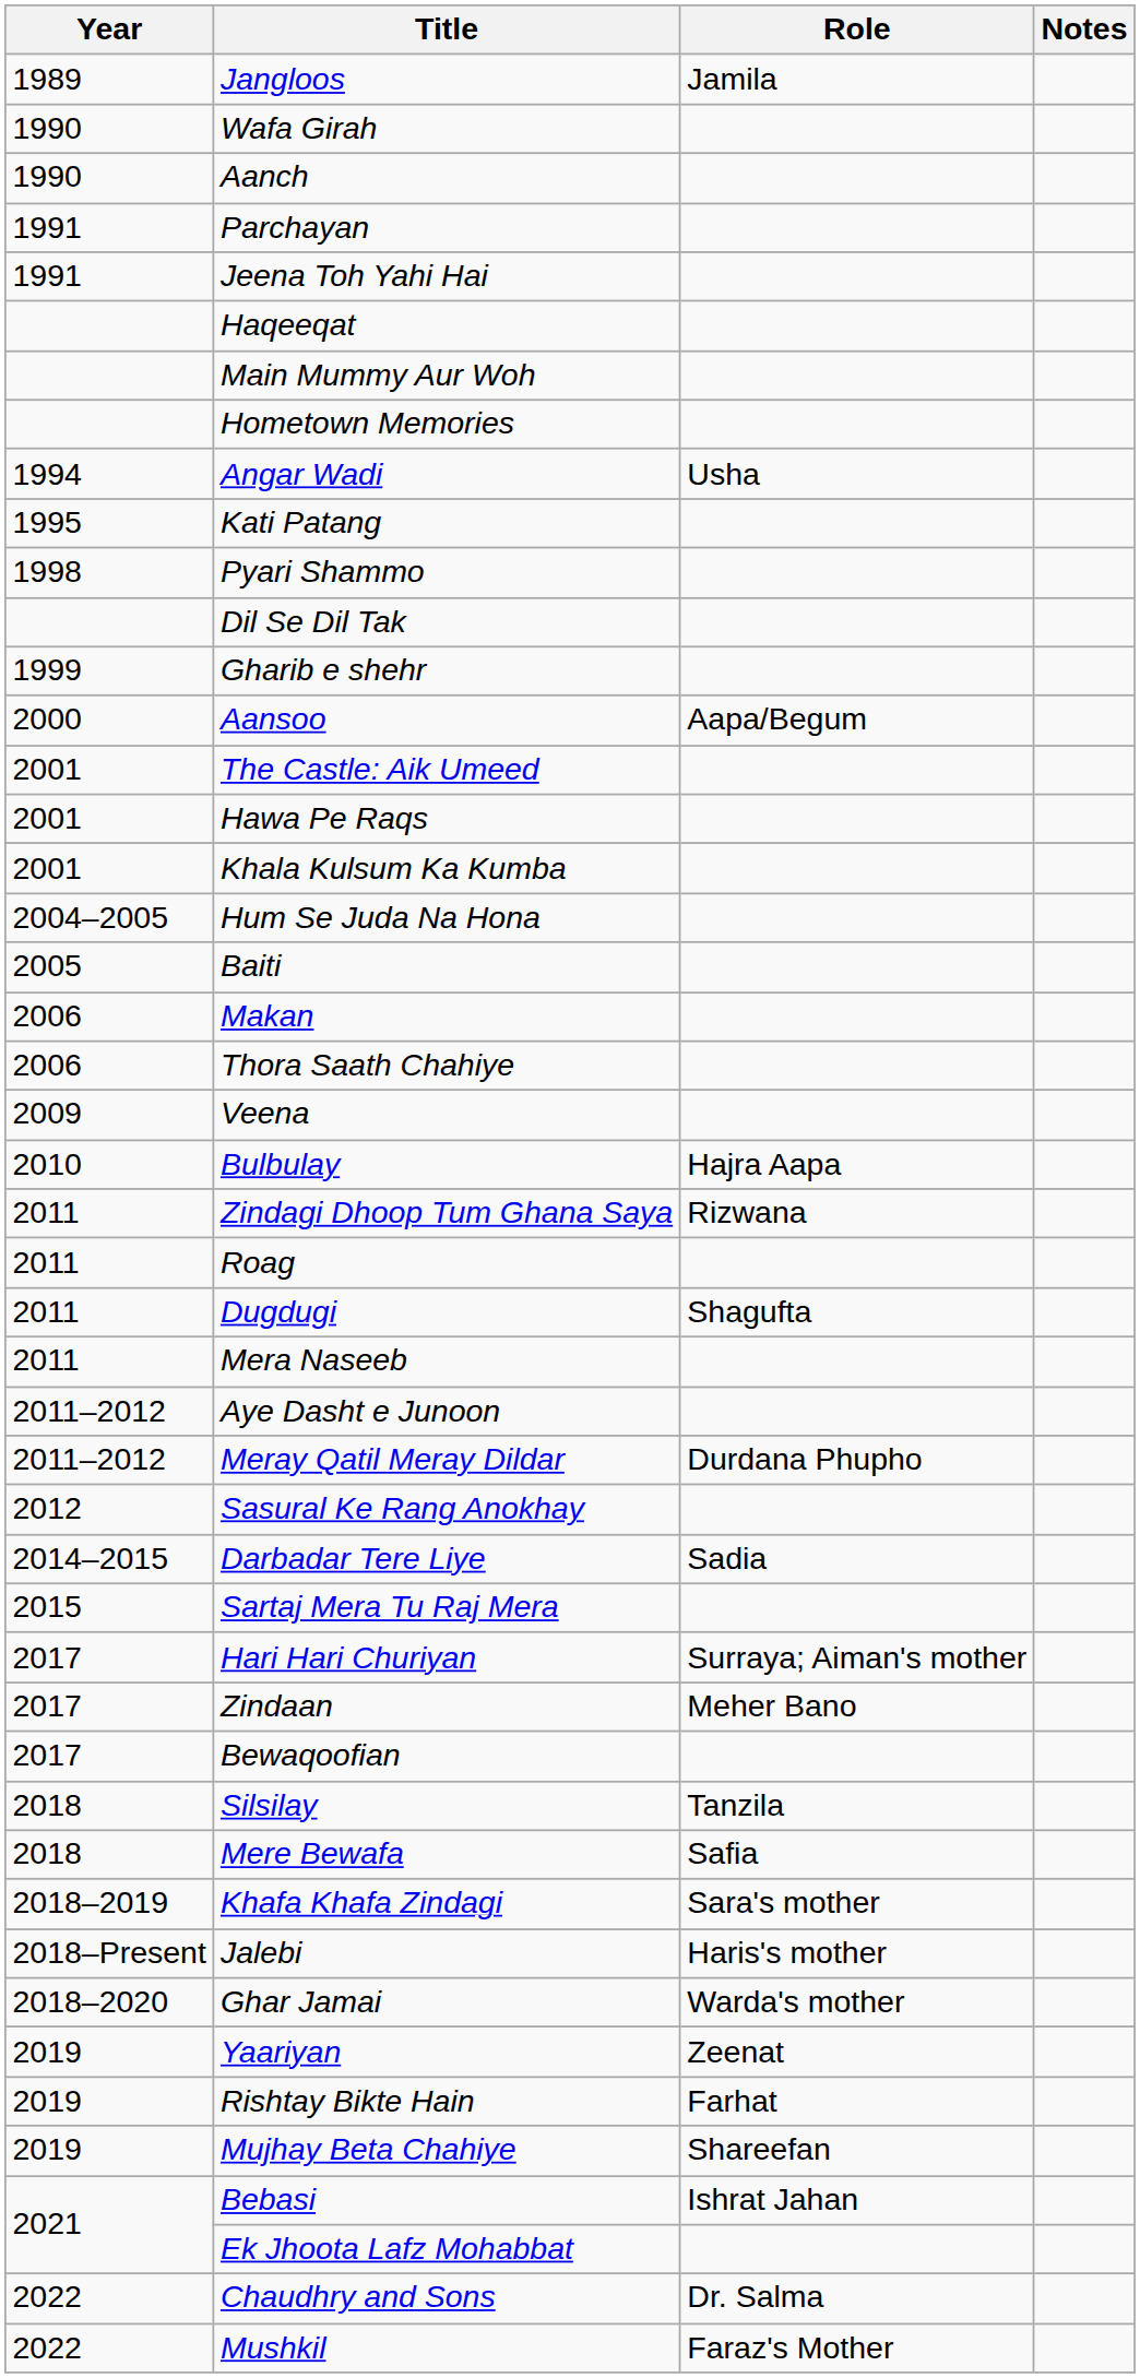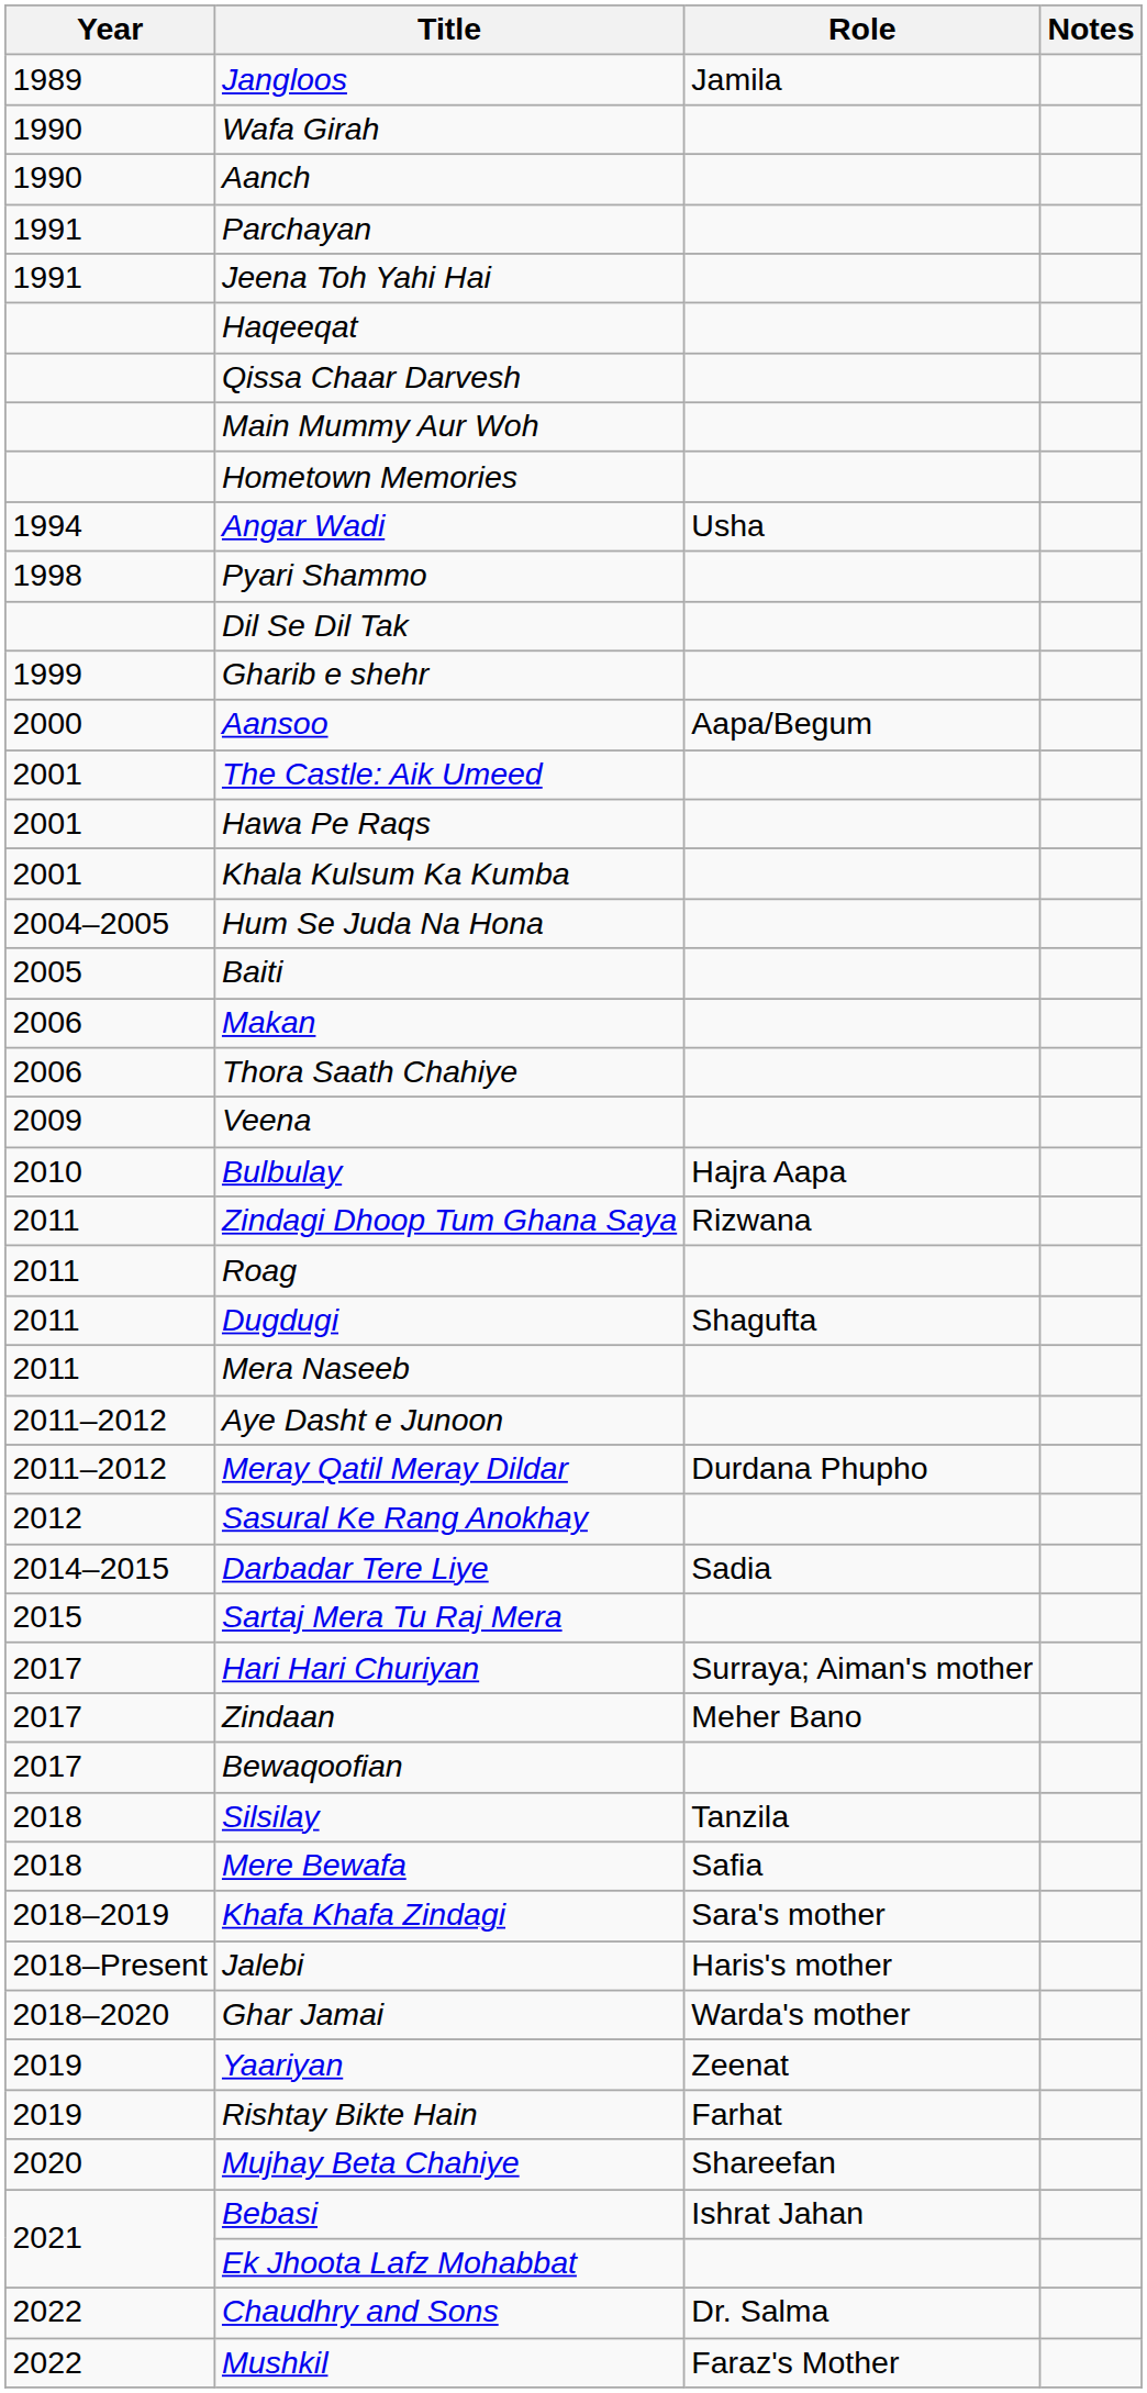 <table class="wikitable">
 <tr>
 <th>Year</th>
 <th>Title</th>
 <th>Role</th>
 <th>Notes</th>
 </tr>
 <tr>
 <td>1989</td>
 <td><em><a href='#'>Jangloos</a></em></td>
 <td>Jamila</td>
 <td></td>
 </tr>
 <tr>
 <td>1990</td>
 <td><em>Wafa Girah</em></td>
 <td></td>
 <td></td>
 </tr>
 <tr>
 <td>1990</td>
 <td><em>Aanch</em></td>
 <td></td>
 <td></td>
 </tr>
 <tr>
 <td>1991</td>
 <td><em>Parchayan</em></td>
 <td></td>
 <td></td>
 </tr>
 <tr>
 <td>1991</td>
 <td><em>Jeena Toh Yahi Hai</em></td>
 <td></td>
 <td></td>
 </tr>
 <tr>
 <td></td>
 <td><em>Haqeeqat</em></td>
 <td></td>
 <td></td>
 </tr>
 <tr>
 <td></td>
+<td><em>Qissa Chaar Darvesh</em></td>
+<td></td>
+<td></td>
+</tr>
+<tr>
+<td></td>
 <td><em>Main Mummy Aur Woh</em></td>
 <td></td>
 <td></td>
 </tr>
 <tr>
 <td></td>
 <td><em>Hometown Memories</em></td>
 <td></td>
 <td></td>
 </tr>
 <tr>
 <td>1994</td>
 <td><em><a href='#'>Angar Wadi</a></em></td>
 <td>Usha</td>
-<td></td>
-</tr>
-<tr>
-<td>1995</td>
-<td><em>Kati Patang</em></td>
-<td></td>
 <td></td>
 </tr>
 <tr>
 <td>1998</td>
 <td><em>Pyari Shammo</em></td>
 <td></td>
 <td></td>
 </tr>
 <tr>
 <td></td>
 <td><em>Dil Se Dil Tak</em></td>
 <td></td>
 <td></td>
 </tr>
 <tr>
 <td>1999</td>
 <td><em>Gharib e shehr</em></td>
 <td></td>
 <td></td>
 </tr>
 <tr>
 <td>2000</td>
 <td><em><a href='#'>Aansoo</a></em></td>
 <td>Aapa/Begum</td>
 <td></td>
 </tr>
 <tr>
 <td>2001</td>
 <td><em><a href='#'>The Castle: Aik Umeed</a></em></td>
 <td></td>
 <td></td>
 </tr>
 <tr>
 <td>2001</td>
 <td><em>Hawa Pe Raqs</em></td>
 <td></td>
 <td></td>
 </tr>
 <tr>
 <td>2001</td>
 <td><em>Khala Kulsum Ka Kumba</em></td>
 <td></td>
 <td></td>
 </tr>
 <tr>
 <td>2004–2005</td>
 <td><em>Hum Se Juda Na Hona</em></td>
 <td></td>
 <td></td>
 </tr>
 <tr>
 <td>2005</td>
 <td><em>Baiti</em></td>
 <td></td>
 <td></td>
 </tr>
 <tr>
 <td>2006</td>
 <td><a href='#'><em>Makan</em></a></td>
 <td></td>
 <td></td>
 </tr>
 <tr>
 <td>2006</td>
 <td><em>Thora Saath Chahiye</em></td>
 <td></td>
 <td></td>
 </tr>
 <tr>
 <td>2009</td>
 <td><em>Veena</em></td>
 <td></td>
 <td></td>
 </tr>
 <tr>
 <td>2010</td>
 <td><em><a href='#'>Bulbulay</a></em></td>
 <td>Hajra Aapa</td>
 <td></td>
 </tr>
 <tr>
 <td>2011</td>
 <td><em><a href='#'>Zindagi Dhoop Tum Ghana Saya</a></em></td>
 <td>Rizwana</td>
 <td></td>
 </tr>
 <tr>
 <td>2011</td>
 <td><em>Roag</em></td>
 <td></td>
 <td></td>
 </tr>
 <tr>
 <td>2011</td>
 <td><em><a href='#'>Dugdugi</a></em></td>
 <td>Shagufta</td>
 <td></td>
 </tr>
 <tr>
 <td>2011</td>
 <td><em>Mera Naseeb</em></td>
 <td></td>
 <td></td>
 </tr>
 <tr>
 <td>2011–2012</td>
 <td><em>Aye Dasht e Junoon</em></td>
 <td></td>
 <td></td>
 </tr>
 <tr>
 <td>2011–2012</td>
 <td><em><a href='#'>Meray Qatil Meray Dildar</a></em></td>
 <td>Durdana Phupho</td>
 <td></td>
 </tr>
 <tr>
 <td>2012</td>
 <td><em><a href='#'>Sasural Ke Rang Anokhay</a></em></td>
 <td></td>
 <td></td>
 </tr>
 <tr>
 <td>2014–2015</td>
 <td><em><a href='#'>Darbadar Tere Liye</a></em></td>
 <td>Sadia</td>
 <td></td>
 </tr>
 <tr>
 <td>2015</td>
 <td><em><a href='#'>Sartaj Mera Tu Raj Mera</a></em></td>
 <td></td>
 <td></td>
 </tr>
 <tr>
 <td>2017</td>
 <td><em><a href='#'>Hari Hari Churiyan</a></em></td>
 <td>Surraya; Aiman's mother</td>
 <td></td>
 </tr>
 <tr>
 <td>2017</td>
 <td><em>Zindaan</em></td>
 <td>Meher Bano</td>
 <td></td>
 </tr>
 <tr>
 <td>2017</td>
 <td><em>Bewaqoofian</em></td>
 <td></td>
 <td></td>
 </tr>
 <tr>
 <td>2018</td>
 <td><em><a href='#'>Silsilay</a></em></td>
 <td>Tanzila</td>
 <td></td>
 </tr>
 <tr>
 <td>2018</td>
 <td><em><a href='#'>Mere Bewafa</a></em></td>
 <td>Safia</td>
 <td></td>
 </tr>
 <tr>
 <td>2018–2019</td>
 <td><em><a href='#'>Khafa Khafa Zindagi</a></em></td>
 <td>Sara's mother</td>
 <td></td>
 </tr>
 <tr>
 <td>2018–Present</td>
 <td><em> Jalebi</em></td>
 <td>Haris's mother</td>
 <td></td>
 </tr>
 <tr>
 <td>2018–2020</td>
 <td><em>Ghar Jamai</em></td>
 <td>Warda's mother</td>
 <td></td>
 </tr>
 <tr>
 <td>2019</td>
 <td><em><a href='#'>Yaariyan</a></em></td>
 <td>Zeenat</td>
 <td></td>
 </tr>
 <tr>
 <td>2019</td>
 <td><em>Rishtay Bikte Hain</em></td>
 <td>Farhat</td>
 <td></td>
 </tr>
 <tr>
-<td>2019</td>
+<td>2020</td>
 <td><em><a href='#'>Mujhay Beta Chahiye</a></em></td>
 <td>Shareefan</td>
 <td></td>
 </tr>
 <tr>
 <td rowspan="2">2021</td>
 <td><em><a href='#'>Bebasi</a></em></td>
 <td>Ishrat Jahan</td>
 <td></td>
 </tr>
 <tr>
 <td><em><a href='#'>Ek Jhoota Lafz Mohabbat</a></em></td>
 <td></td>
 <td></td>
 </tr>
 <tr>
 <td>2022</td>
 <td><em><a href='#'>Chaudhry and Sons</a></em></td>
 <td>Dr. Salma</td>
 <td></td>
 </tr>
 <tr>
 <td>2022</td>
 <td><em><a href='#'>Mushkil</a></em></td>
 <td>Faraz's Mother</td>
 <td></td>
 </tr>
 </table>
